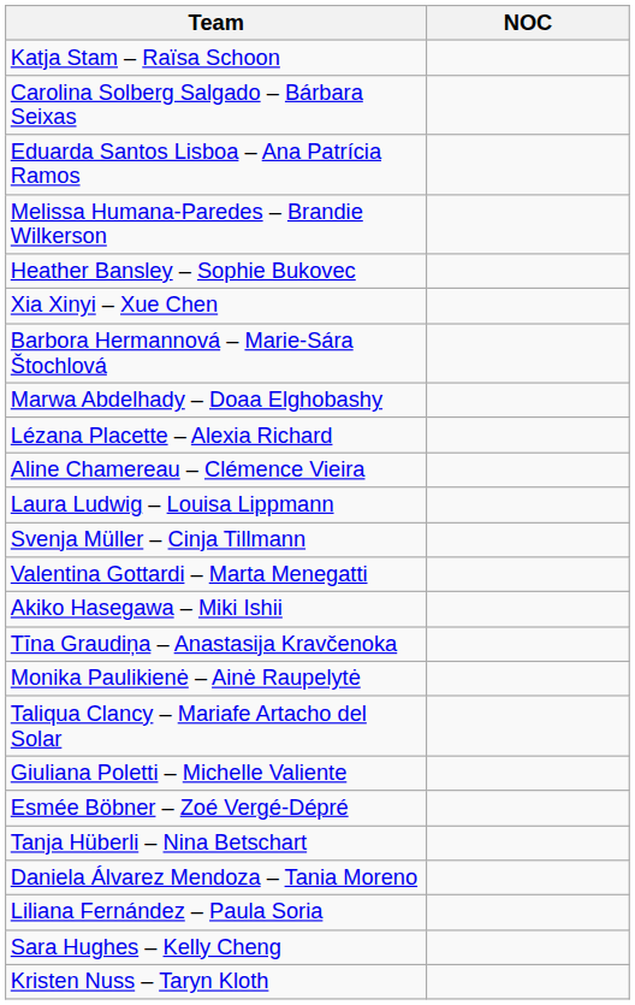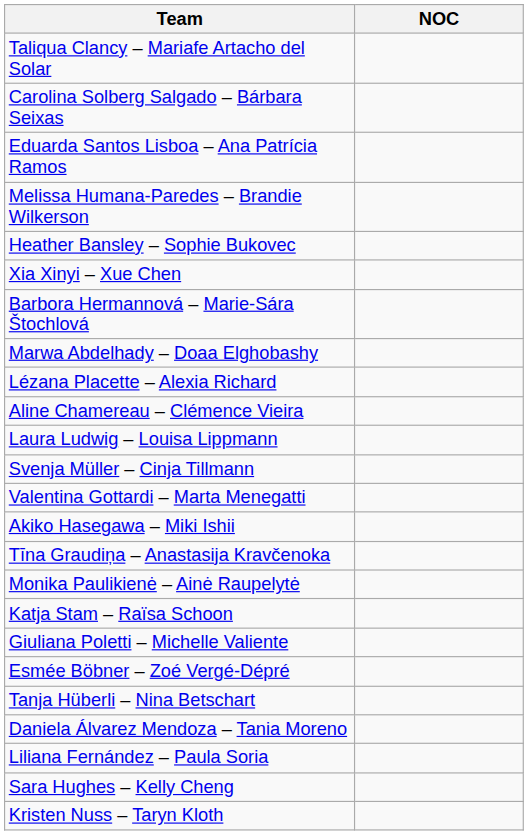 <table class="wikitable">
 <tr>
 <th width=300>Team</th>
 <th width=140>NOC</th>
 </tr>
 <tr>
-<td><a href='#'>Katja Stam</a> – <a href='#'>Raïsa Schoon</a></td>
+<td><a href='#'>Taliqua Clancy</a> – <a href='#'>Mariafe Artacho del Solar</a></td>
 <td></td>
 </tr>
 <tr>
 <td><a href='#'>Carolina Solberg Salgado</a> – <a href='#'>Bárbara Seixas</a></td>
 <td></td>
 </tr>
 <tr>
 <td><a href='#'>Eduarda Santos Lisboa</a> – <a href='#'>Ana Patrícia Ramos</a></td>
 <td></td>
 </tr>
 <tr>
 <td><a href='#'>Melissa Humana-Paredes</a> – <a href='#'>Brandie Wilkerson</a></td>
 <td></td>
 </tr>
 <tr>
 <td><a href='#'>Heather Bansley</a> – <a href='#'>Sophie Bukovec</a></td>
 <td></td>
 </tr>
 <tr>
 <td><a href='#'>Xia Xinyi</a> – <a href='#'>Xue Chen</a></td>
 <td></td>
 </tr>
 <tr>
 <td><a href='#'>Barbora Hermannová</a> – <a href='#'>Marie-Sára Štochlová</a></td>
 <td></td>
 </tr>
 <tr>
 <td><a href='#'>Marwa Abdelhady</a> – <a href='#'>Doaa Elghobashy</a></td>
 <td></td>
 </tr>
 <tr>
 <td><a href='#'>Lézana Placette</a> – <a href='#'>Alexia Richard</a></td>
 <td></td>
 </tr>
 <tr>
 <td><a href='#'>Aline Chamereau</a> – <a href='#'>Clémence Vieira</a></td>
 <td></td>
 </tr>
 <tr>
 <td><a href='#'>Laura Ludwig</a> – <a href='#'>Louisa Lippmann</a></td>
 <td></td>
 </tr>
 <tr>
 <td><a href='#'>Svenja Müller</a> – <a href='#'>Cinja Tillmann</a></td>
 <td></td>
 </tr>
 <tr>
 <td><a href='#'>Valentina Gottardi</a> – <a href='#'>Marta Menegatti</a></td>
 <td></td>
 </tr>
 <tr>
 <td><a href='#'>Akiko Hasegawa</a> – <a href='#'>Miki Ishii</a></td>
 <td></td>
 </tr>
 <tr>
 <td><a href='#'>Tīna Graudiņa</a> – <a href='#'>Anastasija Kravčenoka</a></td>
 <td></td>
 </tr>
 <tr>
 <td><a href='#'>Monika Paulikienė</a> – <a href='#'>Ainė Raupelytė</a></td>
 <td></td>
 </tr>
 <tr>
-<td><a href='#'>Taliqua Clancy</a> – <a href='#'>Mariafe Artacho del Solar</a></td>
+<td><a href='#'>Katja Stam</a> – <a href='#'>Raïsa Schoon</a></td>
 <td></td>
 </tr>
 <tr>
 <td><a href='#'>Giuliana Poletti</a> – <a href='#'>Michelle Valiente</a></td>
 <td></td>
 </tr>
 <tr>
 <td><a href='#'>Esmée Böbner</a> – <a href='#'>Zoé Vergé-Dépré</a></td>
 <td></td>
 </tr>
 <tr>
 <td><a href='#'>Tanja Hüberli</a> – <a href='#'>Nina Betschart</a></td>
 <td></td>
 </tr>
 <tr>
 <td><a href='#'>Daniela Álvarez Mendoza</a> – <a href='#'>Tania Moreno</a></td>
 <td></td>
 </tr>
 <tr>
 <td><a href='#'>Liliana Fernández</a> – <a href='#'>Paula Soria</a></td>
 <td></td>
 </tr>
 <tr>
 <td><a href='#'>Sara Hughes</a> – <a href='#'>Kelly Cheng</a></td>
 <td></td>
 </tr>
 <tr>
 <td><a href='#'>Kristen Nuss</a> – <a href='#'>Taryn Kloth</a></td>
 <td></td>
 </tr>
 </table>
